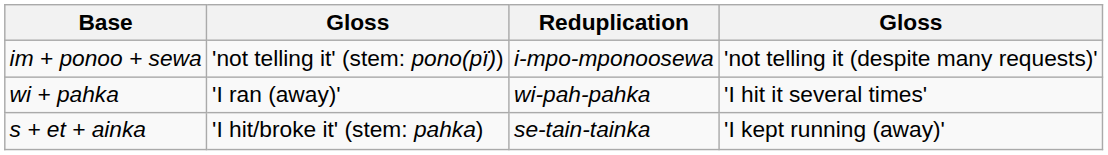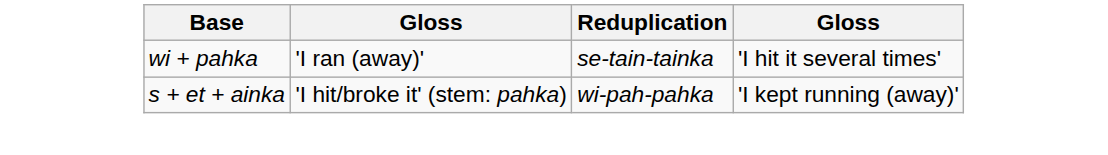 <table class="wikitable" style="margin: 1em auto;">
 <tr>
 <th>Base</th>
 <th>Gloss</th>
 <th>Reduplication</th>
 <th>Gloss</th>
 </tr>
 <tr>
-<td><em>im + ponoo + sewa</em></td>
-<td>'not telling it' (stem: <em>pono(pï)</em>)</td>
-<td><em>i-mpo-mponoosewa</em></td>
-<td>'not telling it (despite many requests)'</td>
-</tr>
-<tr>
 <td><em>wi + pahka</em></td>
 <td>'I ran (away)'</td>
-<td><em>wi-pah-pahka</em></td>
+<td><em>se-tain-tainka</em></td>
 <td>'I hit it several times'</td>
 </tr>
 <tr>
 <td><em>s + et + ainka</em></td>
 <td>'I hit/broke it' (stem: <em>pahka</em>)</td>
-<td><em>se-tain-tainka</em></td>
+<td><em>wi-pah-pahka</em></td>
 <td>'I kept running (away)'</td>
 </tr>
 </table>
